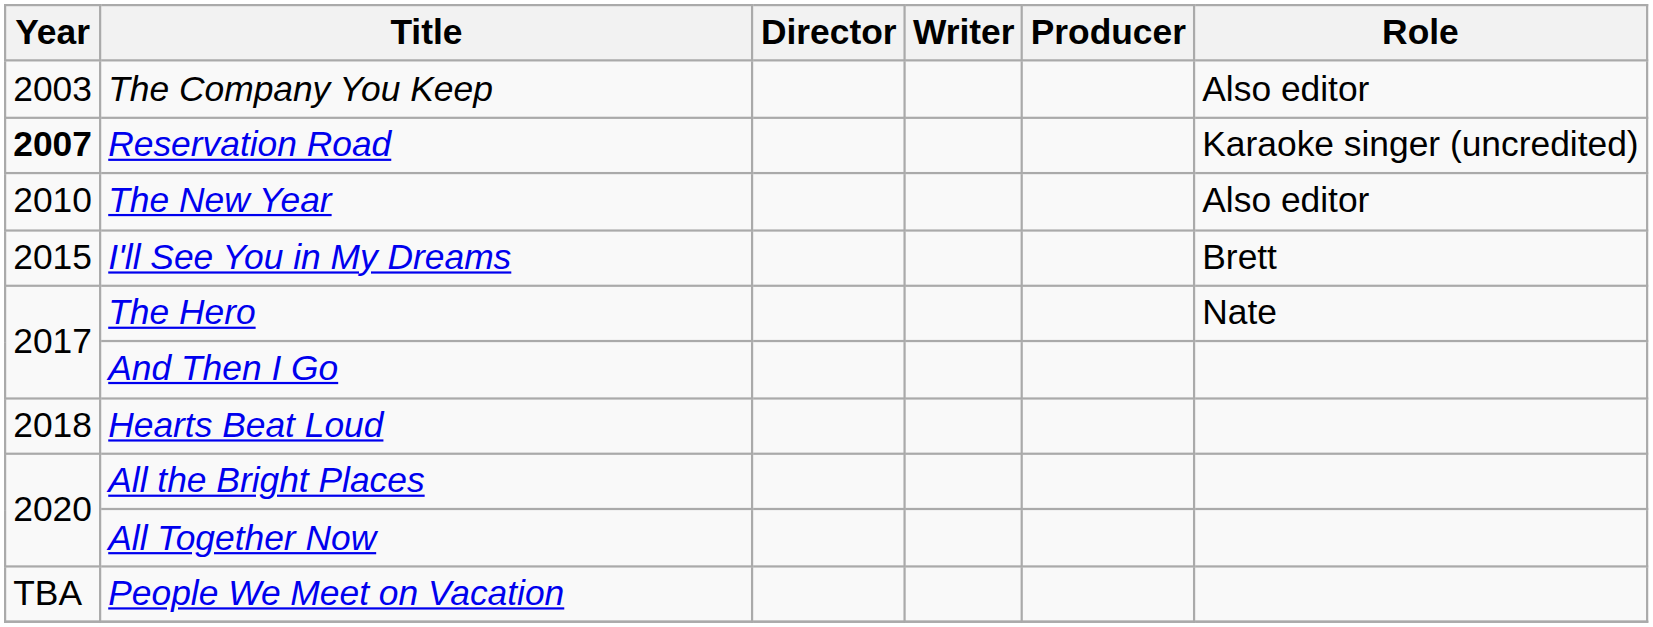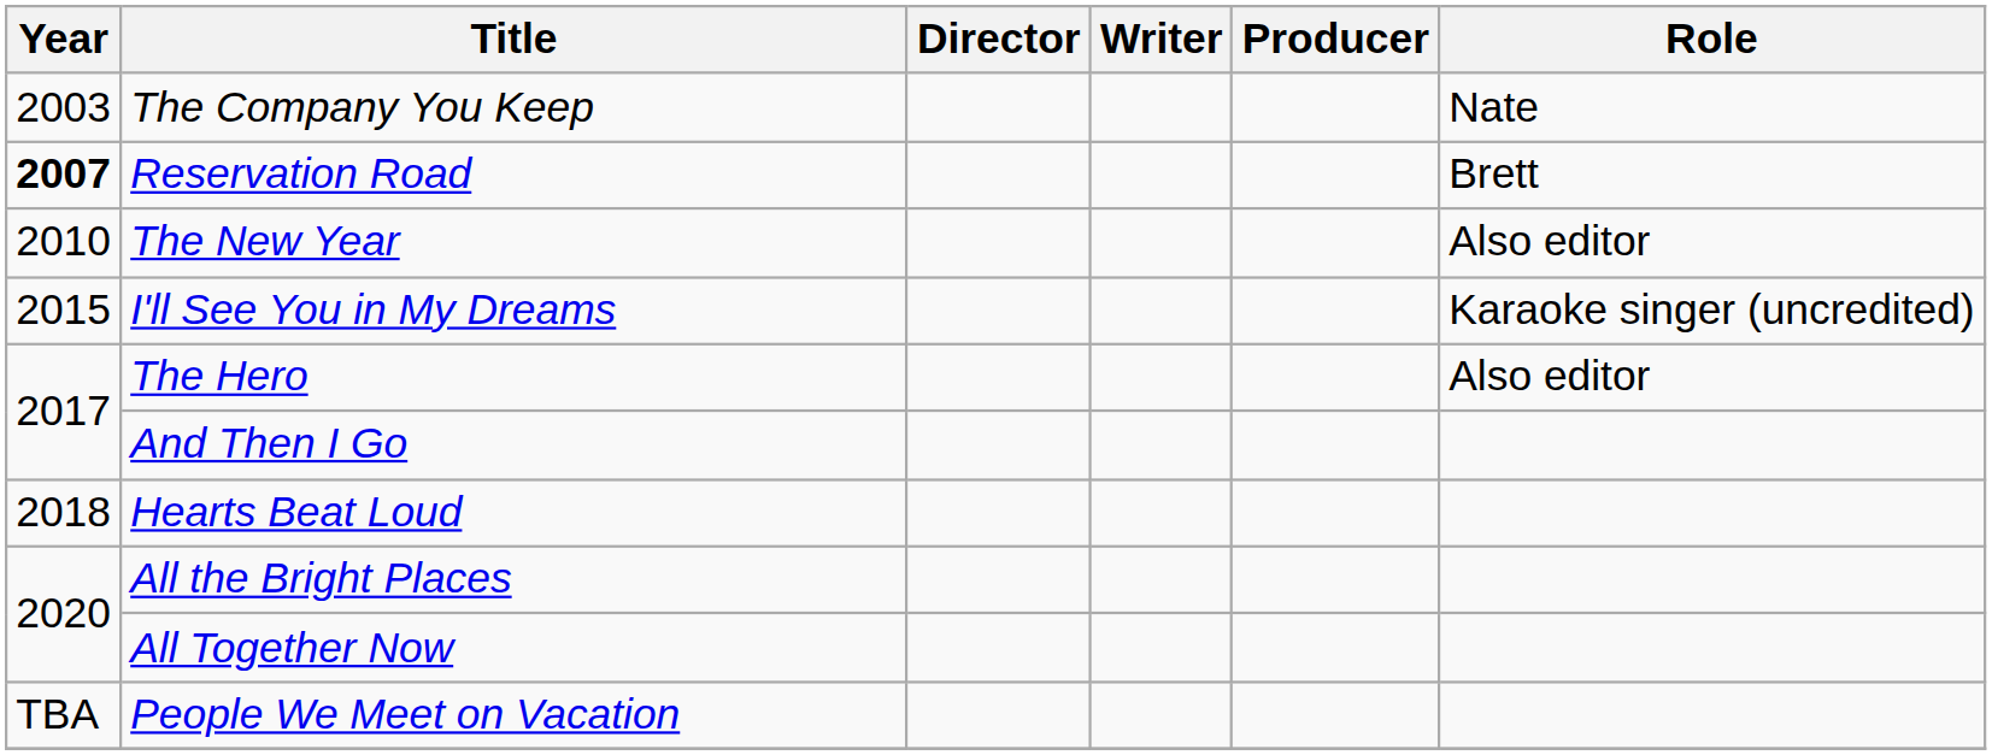 <table class="wikitable sortable">
 <tr>
 <th style="width:1em;">Year</th>
 <th style="width:18em;">Title</th>
 <th>Director</th>
 <th>Writer</th>
 <th>Producer</th>
 <th>Role</th>
 </tr>
 <tr>
 <td>2003</td>
 <td><em>The Company You Keep</em></td>
 <td></td>
 <td></td>
 <td></td>
-<td>Also editor</td>
+<td>Nate</td>
 </tr>
 <tr>
 <td><strong>2007</strong></td>
 <td><em><a href='#'>Reservation Road</a></em></td>
 <td></td>
 <td></td>
 <td></td>
-<td>Karaoke singer (uncredited)</td>
+<td>Brett</td>
 </tr>
 <tr>
 <td>2010</td>
 <td><em><a href='#'>The New Year</a></em></td>
 <td></td>
 <td></td>
 <td></td>
 <td>Also editor</td>
 </tr>
 <tr>
 <td>2015</td>
 <td><em><a href='#'>I'll See You in My Dreams</a></em></td>
 <td></td>
 <td></td>
 <td></td>
-<td>Brett</td>
+<td>Karaoke singer (uncredited)</td>
 </tr>
 <tr>
 <td rowspan="2">2017</td>
 <td><em><a href='#'>The Hero</a></em></td>
 <td></td>
 <td></td>
 <td></td>
-<td>Nate</td>
+<td>Also editor</td>
 </tr>
 <tr>
 <td><em><a href='#'>And Then I Go</a></em></td>
 <td></td>
 <td></td>
 <td></td>
 <td></td>
 </tr>
 <tr>
 <td>2018</td>
 <td><em><a href='#'>Hearts Beat Loud</a></em></td>
 <td></td>
 <td></td>
 <td></td>
 <td></td>
 </tr>
 <tr>
 <td rowspan=2>2020</td>
 <td><em><a href='#'>All the Bright Places</a></em></td>
 <td></td>
 <td></td>
 <td></td>
 <td></td>
 </tr>
 <tr>
 <td><em><a href='#'>All Together Now</a></em></td>
 <td></td>
 <td></td>
 <td></td>
 <td></td>
 </tr>
 <tr>
 <td>TBA</td>
 <td><em><a href='#'>People We Meet on Vacation</a></em></td>
 <td></td>
 <td></td>
 <td></td>
 <td></td>
 </tr>
 <tr>
 </tr>
 </table>
